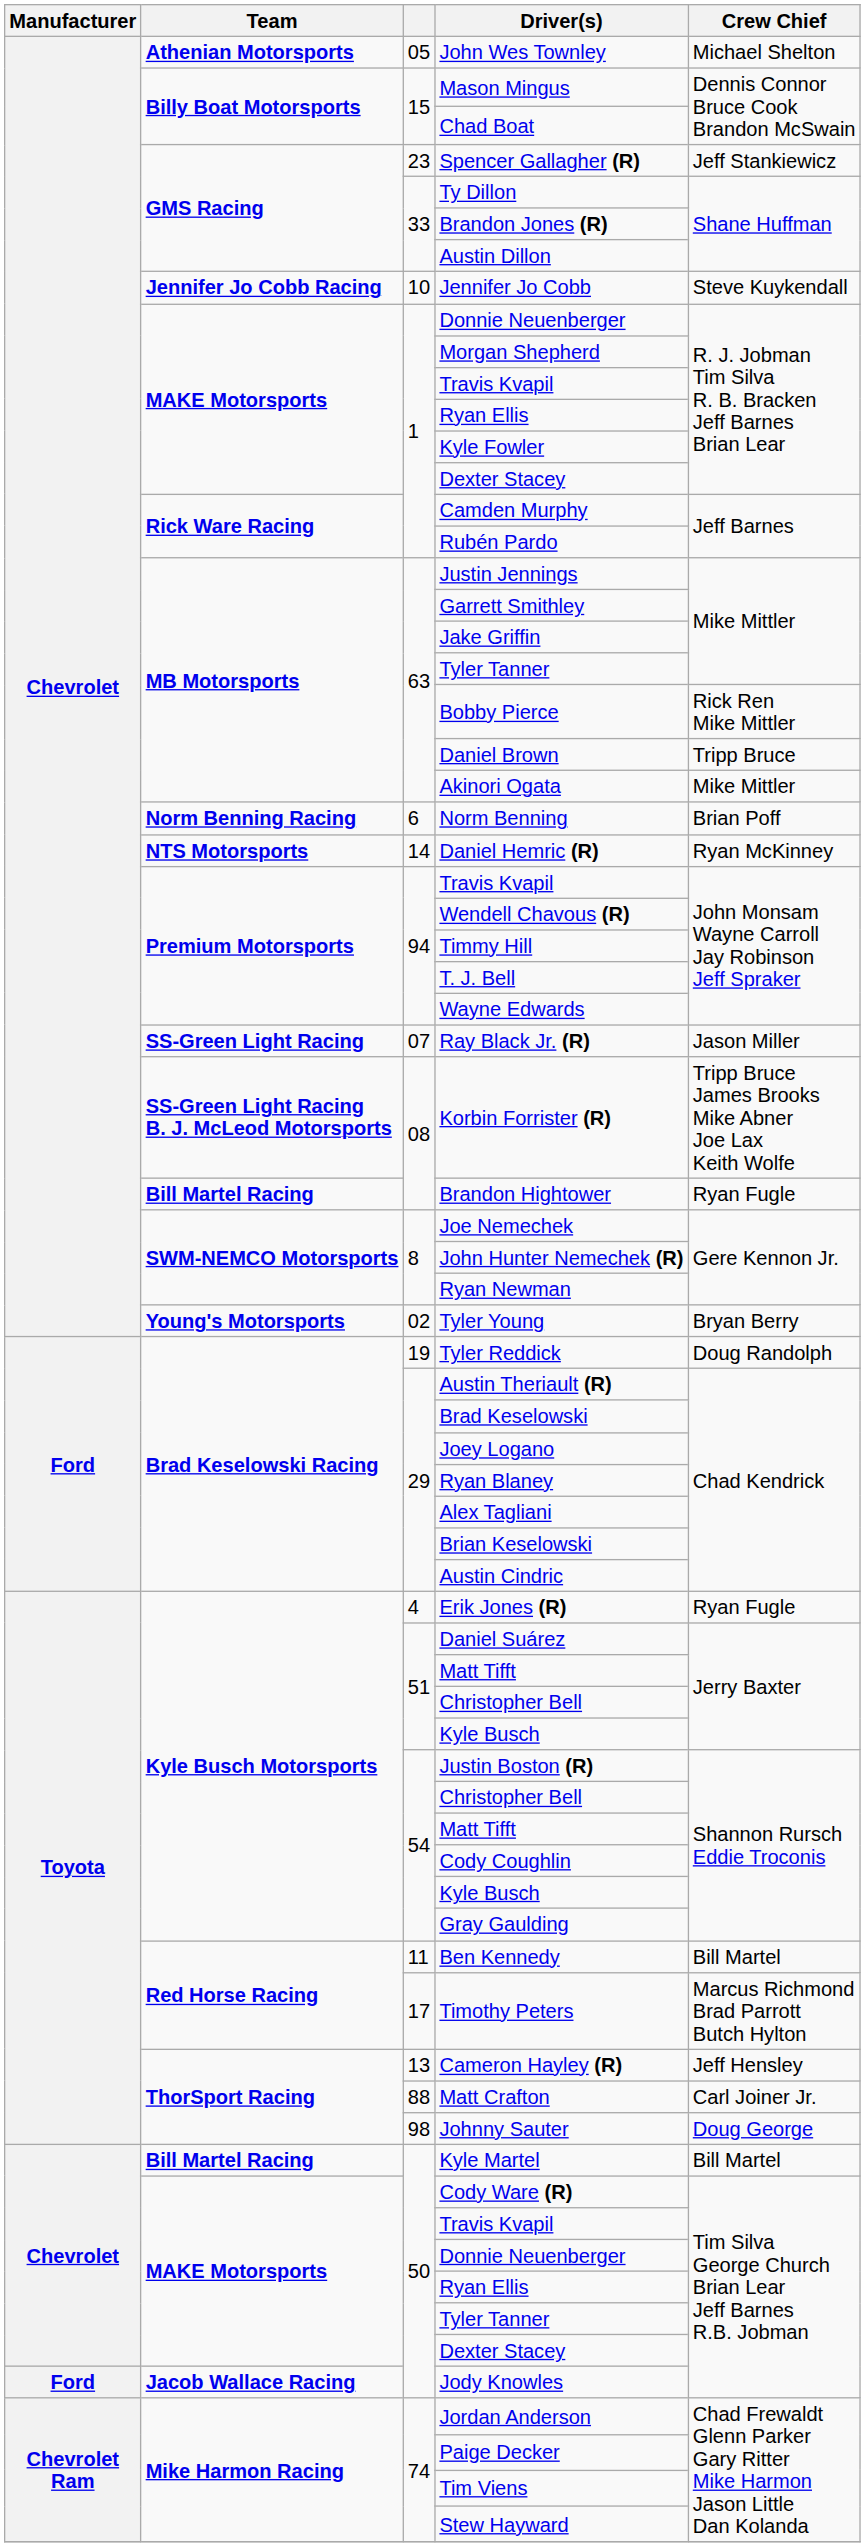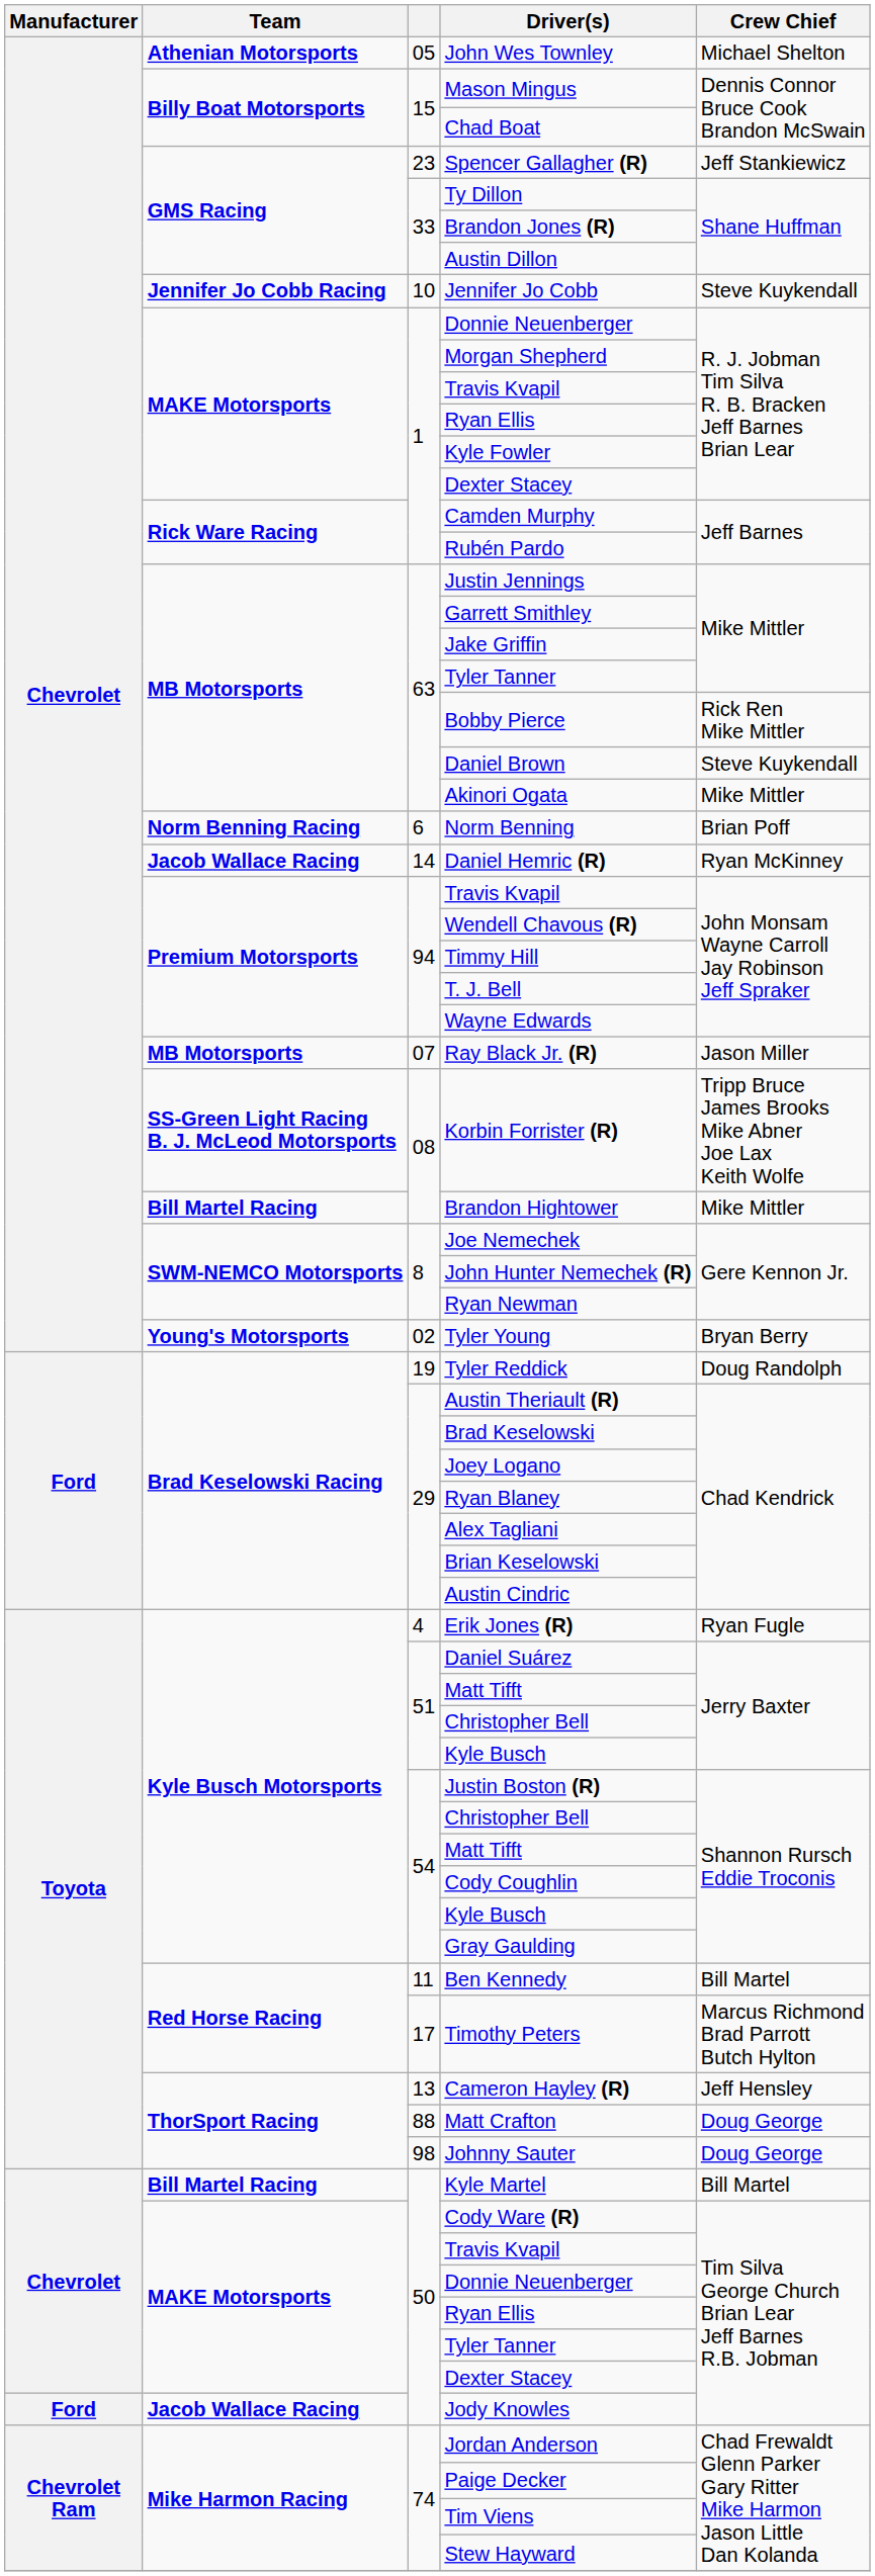 <table class="wikitable sortable" style="font-size: 95%;">
 <tr>
 <th>Manufacturer</th>
 <th>Team</th>
 <th></th>
 <th>Driver(s)</th>
 <th>Crew Chief</th>
 </tr>
 <tr>
 <th rowspan=37><a href='#'>Chevrolet</a></th>
 <td><strong><a href='#'>Athenian Motorsports</a></strong></td>
 <td>05</td>
 <td><a href='#'>John Wes Townley</a></td>
 <td>Michael Shelton</td>
 </tr>
 <tr>
 <td rowspan=2><strong><a href='#'>Billy Boat Motorsports</a></strong></td>
 <td rowspan=2>15</td>
 <td><a href='#'>Mason Mingus</a> <small></small></td>
 <td rowspan=2>Dennis Connor <small></small><br>Bruce Cook <small></small><br>Brandon McSwain <small></small></td>
 </tr>
 <tr>
 <td><a href='#'>Chad Boat</a> <small></small></td>
 </tr>
 <tr>
 <td rowspan=4><strong><a href='#'>GMS Racing</a></strong></td>
 <td>23</td>
 <td><a href='#'>Spencer Gallagher</a> <strong>(R)</strong></td>
 <td>Jeff Stankiewicz</td>
 </tr>
 <tr>
 <td rowspan=3>33</td>
 <td><a href='#'>Ty Dillon</a> <small></small></td>
 <td rowspan=3><a href='#'>Shane Huffman</a></td>
 </tr>
 <tr>
 <td><a href='#'>Brandon Jones</a> <strong>(R)</strong> <small></small></td>
 </tr>
 <tr>
 <td><a href='#'>Austin Dillon</a> <small></small></td>
 </tr>
 <tr>
 <td><strong><a href='#'>Jennifer Jo Cobb Racing</a></strong></td>
 <td>10</td>
 <td><a href='#'>Jennifer Jo Cobb</a></td>
 <td>Steve Kuykendall</td>
 </tr>
 <tr>
 <td rowspan=6><strong><a href='#'>MAKE Motorsports</a></strong></td>
 <td rowspan=8>1</td>
 <td><a href='#'>Donnie Neuenberger</a> <small></small></td>
 <td rowspan=6>R. J. Jobman <small></small><br>Tim Silva <small></small><br>R. B. Bracken <small></small><br>Jeff Barnes <small></small><br>Brian Lear <small></small></td>
 </tr>
 <tr>
 <td><a href='#'>Morgan Shepherd</a> <small></small></td>
 </tr>
 <tr>
 <td><a href='#'>Travis Kvapil</a> <small></small></td>
 </tr>
 <tr>
 <td><a href='#'>Ryan Ellis</a> <small></small></td>
 </tr>
 <tr>
 <td><a href='#'>Kyle Fowler</a> <small></small></td>
 </tr>
 <tr>
 <td><a href='#'>Dexter Stacey</a> <small></small></td>
 </tr>
 <tr>
 <td rowspan=2><strong><a href='#'>Rick Ware Racing</a></strong></td>
 <td><a href='#'>Camden Murphy</a> <small></small></td>
 <td rowspan=2>Jeff Barnes</td>
 </tr>
 <tr>
 <td><a href='#'>Rubén Pardo</a> <small></small></td>
 </tr>
 <tr>
 <td rowspan=7><strong><a href='#'>MB Motorsports</a></strong></td>
 <td rowspan=7>63</td>
 <td><a href='#'>Justin Jennings</a> <small></small></td>
 <td rowspan=4>Mike Mittler</td>
 </tr>
 <tr>
 <td><a href='#'>Garrett Smithley</a> <small></small></td>
 </tr>
 <tr>
 <td><a href='#'>Jake Griffin</a> <small></small></td>
 </tr>
 <tr>
 <td><a href='#'>Tyler Tanner</a> <small></small></td>
 </tr>
 <tr>
 <td><a href='#'>Bobby Pierce</a> <small></small></td>
 <td>Rick Ren <small></small> <br> Mike Mittler <small></small></td>
 </tr>
 <tr>
 <td><a href='#'>Daniel Brown</a> <small></small></td>
-<td>Tripp Bruce</td>
+<td>Steve Kuykendall</td>
 </tr>
 <tr>
 <td><a href='#'>Akinori Ogata</a> <small></small></td>
 <td>Mike Mittler</td>
 </tr>
 <tr>
 <td><strong><a href='#'>Norm Benning Racing</a></strong></td>
 <td>6</td>
 <td><a href='#'>Norm Benning</a></td>
 <td>Brian Poff</td>
 </tr>
 <tr>
-<td><strong><a href='#'>NTS Motorsports</a></strong></td>
+<td><strong><a href='#'>Jacob Wallace Racing</a></strong></td>
 <td>14</td>
 <td><a href='#'>Daniel Hemric</a> <strong>(R)</strong></td>
 <td>Ryan McKinney</td>
 </tr>
 <tr>
 <td rowspan=5><strong><a href='#'>Premium Motorsports</a></strong></td>
 <td rowspan=5>94</td>
 <td><a href='#'>Travis Kvapil</a> <small></small></td>
 <td rowspan=5>John Monsam <small></small><br>Wayne Carroll <small></small><br>Jay Robinson <small></small><br><a href='#'>Jeff Spraker</a> <small></small></td>
 </tr>
 <tr>
 <td><a href='#'>Wendell Chavous</a> <strong>(R)</strong> <small></small></td>
 </tr>
 <tr>
 <td><a href='#'>Timmy Hill</a> <small></small></td>
 </tr>
 <tr>
 <td><a href='#'>T. J. Bell</a> <small></small></td>
 </tr>
 <tr>
 <td><a href='#'>Wayne Edwards</a> <small></small></td>
 </tr>
 <tr>
-<td><strong><a href='#'>SS-Green Light Racing</a></strong></td>
+<td rowspan=1><strong><a href='#'>MB Motorsports</a></strong></td>
 <td>07</td>
 <td><a href='#'>Ray Black Jr.</a> <strong>(R)</strong></td>
 <td>Jason Miller</td>
 </tr>
 <tr>
 <td><strong><a href='#'>SS-Green Light Racing</a></strong>  <br> <strong><a href='#'>B. J. McLeod Motorsports</a></strong>  </td>
 <td rowspan=2>08</td>
 <td><a href='#'>Korbin Forrister</a> <strong>(R)</strong> <small></small></td>
 <td rowspan=1>Tripp Bruce <small></small><br>James Brooks <small></small><br>Mike Abner <small></small><br>Joe Lax <small></small><br>Keith Wolfe <small></small></td>
 </tr>
 <tr>
 <td><strong><a href='#'>Bill Martel Racing</a></strong></td>
 <td><a href='#'>Brandon Hightower</a> <small></small> </td>
-<td>Ryan Fugle</td>
+<td>Mike Mittler</td>
 </tr>
 <tr>
 <td rowspan=3><strong><a href='#'>SWM-NEMCO Motorsports</a></strong></td>
 <td rowspan=3>8</td>
 <td><a href='#'>Joe Nemechek</a> <small></small></td>
 <td rowspan=3>Gere Kennon Jr.</td>
 </tr>
 <tr>
 <td><a href='#'>John Hunter Nemechek</a> <strong>(R)</strong> <small></small></td>
 </tr>
 <tr>
 <td><a href='#'>Ryan Newman</a> <small></small></td>
 </tr>
 <tr>
 <td><strong><a href='#'>Young's Motorsports</a></strong></td>
 <td>02</td>
 <td><a href='#'>Tyler Young</a></td>
 <td>Bryan Berry</td>
 </tr>
 <tr>
 <th rowspan=8><a href='#'>Ford</a></th>
 <td rowspan=8><strong><a href='#'>Brad Keselowski Racing</a></strong></td>
 <td>19</td>
 <td><a href='#'>Tyler Reddick</a></td>
 <td>Doug Randolph</td>
 </tr>
 <tr>
 <td rowspan=7>29</td>
 <td><a href='#'>Austin Theriault</a> <strong>(R)</strong> <small></small></td>
 <td rowspan=7>Chad Kendrick</td>
 </tr>
 <tr>
 <td><a href='#'>Brad Keselowski</a> <small></small></td>
 </tr>
 <tr>
 <td><a href='#'>Joey Logano</a> <small></small></td>
 </tr>
 <tr>
 <td><a href='#'>Ryan Blaney</a> <small></small></td>
 </tr>
 <tr>
 <td><a href='#'>Alex Tagliani</a> <small></small></td>
 </tr>
 <tr>
 <td><a href='#'>Brian Keselowski</a> <small></small></td>
 </tr>
 <tr>
 <td><a href='#'>Austin Cindric</a> <small></small></td>
 </tr>
 <tr>
 <th rowspan=16><a href='#'>Toyota</a></th>
 <td rowspan=11><strong><a href='#'>Kyle Busch Motorsports</a></strong></td>
 <td>4</td>
 <td><a href='#'>Erik Jones</a> <strong>(R)</strong></td>
 <td>Ryan Fugle</td>
 </tr>
 <tr>
 <td rowspan=4>51</td>
 <td><a href='#'>Daniel Suárez</a> <small></small></td>
 <td rowspan=4>Jerry Baxter</td>
 </tr>
 <tr>
 <td><a href='#'>Matt Tifft</a> <small></small></td>
 </tr>
 <tr>
 <td><a href='#'>Christopher Bell</a> <small></small></td>
 </tr>
 <tr>
 <td><a href='#'>Kyle Busch</a> <small></small></td>
 </tr>
 <tr>
 <td rowspan=6>54</td>
 <td><a href='#'>Justin Boston</a> <strong>(R)</strong> <small></small></td>
 <td rowspan=6>Shannon Rursch<small></small><br><a href='#'>Eddie Troconis</a><small></small></td>
 </tr>
 <tr>
 <td><a href='#'>Christopher Bell</a> <small></small></td>
 </tr>
 <tr>
 <td><a href='#'>Matt Tifft</a> <small></small></td>
 </tr>
 <tr>
 <td><a href='#'>Cody Coughlin</a> <small></small></td>
 </tr>
 <tr>
 <td><a href='#'>Kyle Busch</a> <small></small></td>
 </tr>
 <tr>
 <td><a href='#'>Gray Gaulding</a> <small></small></td>
 </tr>
 <tr>
 <td rowspan=2><strong><a href='#'>Red Horse Racing</a></strong></td>
 <td>11</td>
 <td><a href='#'>Ben Kennedy</a></td>
 <td>Bill Martel</td>
 </tr>
 <tr>
 <td>17</td>
 <td><a href='#'>Timothy Peters</a></td>
 <td>Marcus Richmond <small></small><br>Brad Parrott <small></small> <br>Butch Hylton <small></small></td>
 </tr>
 <tr>
 <td rowspan=3><strong><a href='#'>ThorSport Racing</a></strong></td>
 <td>13</td>
 <td><a href='#'>Cameron Hayley</a> <strong>(R)</strong></td>
 <td>Jeff Hensley</td>
 </tr>
 <tr>
 <td>88</td>
 <td><a href='#'>Matt Crafton</a></td>
-<td>Carl Joiner Jr.</td>
+<td><a href='#'>Doug George</a></td>
 </tr>
 <tr>
 <td>98</td>
 <td><a href='#'>Johnny Sauter</a></td>
 <td><a href='#'>Doug George</a></td>
 </tr>
 <tr>
 <th rowspan=7><a href='#'>Chevrolet</a></th>
 <td><strong><a href='#'>Bill Martel Racing</a></strong></td>
 <td rowspan=8>50</td>
 <td><a href='#'>Kyle Martel</a> <small></small></td>
 <td>Bill Martel</td>
 </tr>
 <tr>
 <td rowspan=6><strong><a href='#'>MAKE Motorsports</a></strong></td>
 <td><a href='#'>Cody Ware</a> <strong>(R)</strong> <small></small></td>
 <td rowspan=7>Tim Silva <small></small><br>George Church <small></small><br>Brian Lear <small></small><br>Jeff Barnes <small></small><br>R.B. Jobman <small></small></td>
 </tr>
 <tr>
 <td><a href='#'>Travis Kvapil</a> <small></small></td>
 </tr>
 <tr>
 <td><a href='#'>Donnie Neuenberger</a> <small></small></td>
 </tr>
 <tr>
 <td><a href='#'>Ryan Ellis</a> <small></small></td>
 </tr>
 <tr>
 <td><a href='#'>Tyler Tanner</a> <small></small></td>
 </tr>
 <tr>
 <td><a href='#'>Dexter Stacey</a> <small></small></td>
 </tr>
 <tr>
 <th><a href='#'>Ford</a></th>
 <td><strong><a href='#'>Jacob Wallace Racing</a></strong></td>
 <td><a href='#'>Jody Knowles</a> <small></small></td>
 </tr>
 <tr>
 <th rowspan=4><a href='#'>Chevrolet</a> <small></small> <br> <a href='#'>Ram</a> <small></small></th>
 <td rowspan=4><strong><a href='#'>Mike Harmon Racing</a></strong></td>
 <td rowspan=4>74</td>
 <td><a href='#'>Jordan Anderson</a> <small></small></td>
 <td rowspan=4>Chad Frewaldt <small></small><br>Glenn Parker <small></small><br>Gary Ritter <small></small><br><a href='#'>Mike Harmon</a> <small></small><br>Jason Little <small></small><br>Dan Kolanda <small></small></td>
 </tr>
 <tr>
 <td><a href='#'>Paige Decker</a> <small></small></td>
 </tr>
 <tr>
 <td><a href='#'>Tim Viens</a> <small></small></td>
 </tr>
 <tr>
 <td><a href='#'>Stew Hayward</a> <small></small></td>
 </tr>
 <tr>
 </tr>
 </table>
